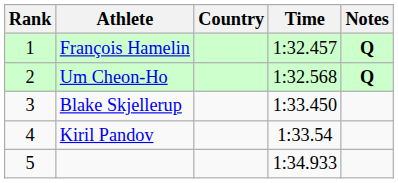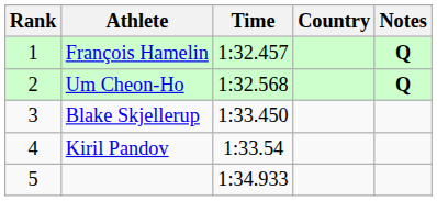 <table class="wikitable sortable" style="text-align:center">
 <tr>
 <th>Rank</th>
 <th>Athlete</th>
+<th>Time</th>
 <th>Country</th>
-<th>Time</th>
 <th>Notes</th>
 </tr>
 <tr bgcolor="#ccffcc">
 <td>1</td>
 <td align=left><a href='#'>François Hamelin</a></td>
+<td>1:32.457</td>
 <td align=left></td>
-<td>1:32.457</td>
 <td><strong>Q</strong></td>
 </tr>
 <tr bgcolor="#ccffcc">
 <td>2</td>
 <td align=left><a href='#'>Um Cheon-Ho</a></td>
+<td>1:32.568</td>
 <td align=left></td>
-<td>1:32.568</td>
 <td><strong>Q</strong></td>
 </tr>
 <tr>
 <td>3</td>
 <td align=left><a href='#'>Blake Skjellerup</a></td>
+<td>1:33.450</td>
 <td align=left></td>
-<td>1:33.450</td>
 <td></td>
 </tr>
 <tr>
 <td>4</td>
 <td align=left><a href='#'>Kiril Pandov</a></td>
+<td>1:33.54</td>
 <td align=left></td>
-<td>1:33.54</td>
 <td></td>
 </tr>
 <tr>
 <td>5</td>
 <td align=left></td>
+<td>1:34.933</td>
 <td align=left></td>
-<td>1:34.933</td>
 <td></td>
 </tr>
 </table>
